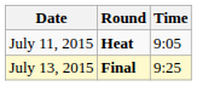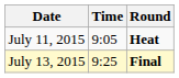 <table class="wikitable">
 <tr>
 <th>Date</th>
+<th>Time</th>
 <th>Round</th>
-<th>Time</th>
 </tr>
 <tr>
 <td>July 11, 2015</td>
+<td>9:05</td>
 <td><strong>Heat</strong></td>
-<td>9:05</td>
 </tr>
 <tr style=background:lemonchiffon>
 <td>July 13, 2015</td>
+<td>9:25</td>
 <td><strong>Final</strong></td>
-<td>9:25</td>
 </tr>
 </table>
